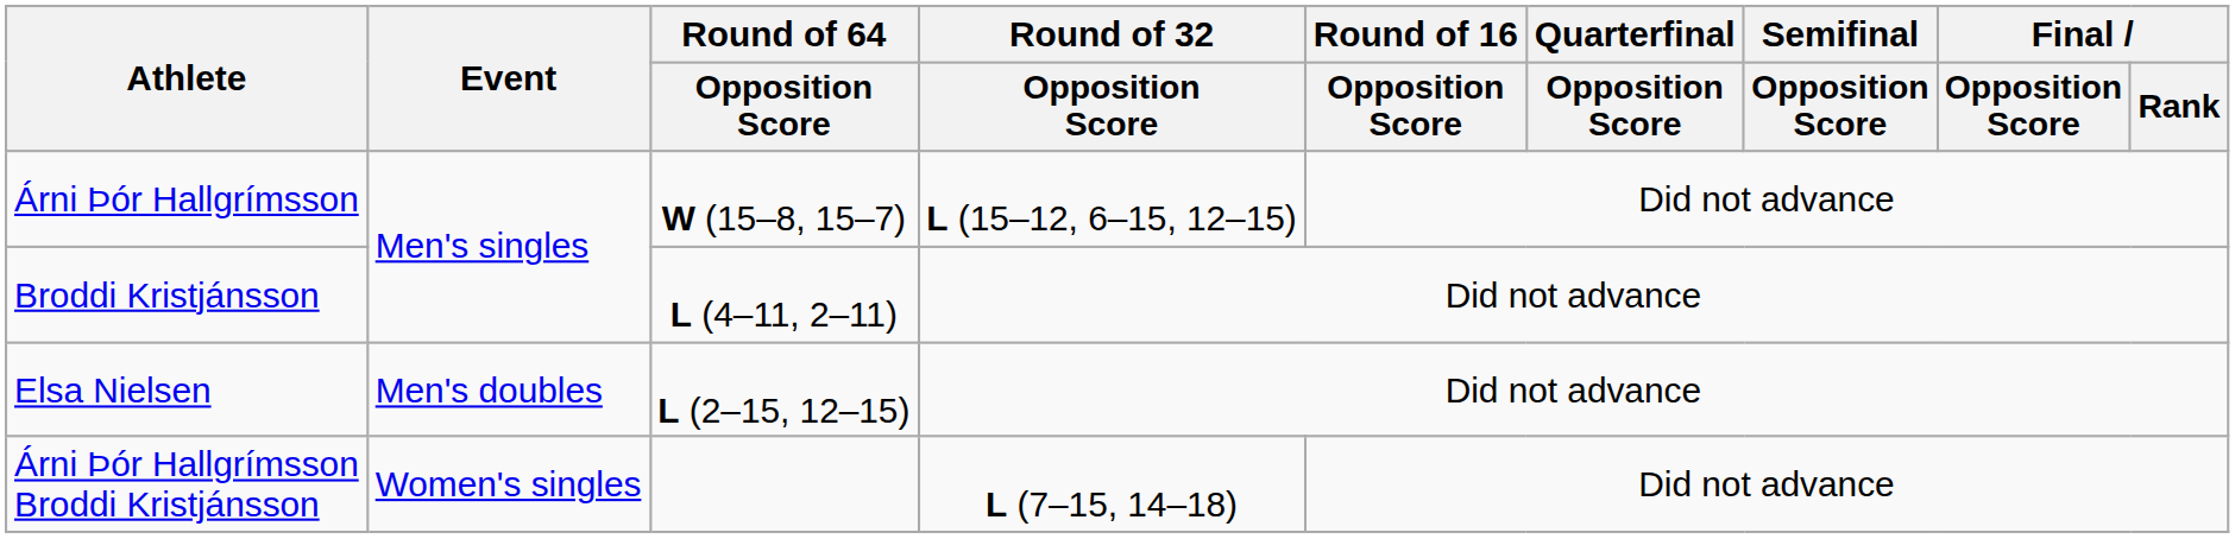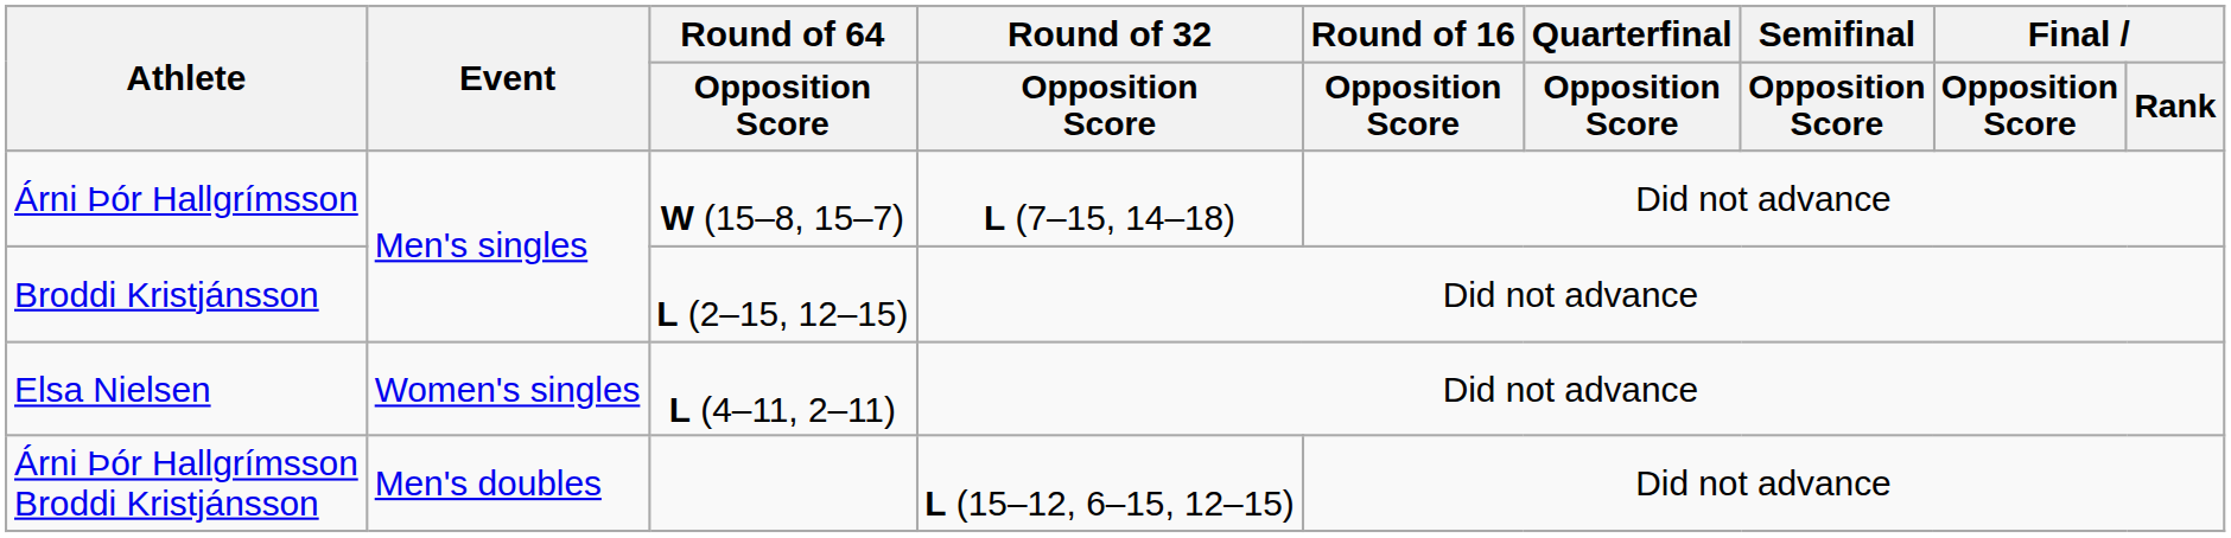 <table class=wikitable style="font-size:90%">
 <tr>
 <th rowspan="2">Athlete</th>
 <th rowspan="2">Event</th>
 <th>Round of 64</th>
 <th>Round of 32</th>
 <th>Round of 16</th>
 <th>Quarterfinal</th>
 <th>Semifinal</th>
 <th colspan=2>Final / </th>
 </tr>
 <tr style="font-size:95%">
 <th>Opposition<br>Score</th>
 <th>Opposition<br>Score</th>
 <th>Opposition<br>Score</th>
 <th>Opposition<br>Score</th>
 <th>Opposition<br>Score</th>
 <th>Opposition<br>Score</th>
 <th>Rank</th>
 </tr>
 <tr align=center>
 <td align=left><a href='#'>Árni Þór Hallgrímsson</a></td>
 <td align=left rowspan=2><a href='#'>Men's singles</a></td>
 <td><br><strong>W</strong> (15–8, 15–7)</td>
-<td><br><strong>L</strong> (15–12, 6–15, 12–15)</td>
+<td><br><strong>L</strong> (7–15, 14–18)</td>
 <td colspan=5>Did not advance</td>
 </tr>
 <tr align=center>
 <td align=left><a href='#'>Broddi Kristjánsson</a></td>
+<td><br><strong>L</strong> (2–15, 12–15)</td>
+<td colspan=6>Did not advance</td>
+</tr>
+<tr align=center>
+<td align=left><a href='#'>Elsa Nielsen</a></td>
+<td align=left><a href='#'>Women's singles</a></td>
 <td><br><strong>L</strong> (4–11, 2–11)</td>
 <td colspan=6>Did not advance</td>
 </tr>
 <tr align=center>
-<td align=left><a href='#'>Elsa Nielsen</a></td>
+<td align=left><a href='#'>Árni Þór Hallgrímsson</a><br><a href='#'>Broddi Kristjánsson</a></td>
 <td align=left><a href='#'>Men's doubles</a></td>
-<td><br><strong>L</strong> (2–15, 12–15)</td>
-<td colspan=6>Did not advance</td>
-</tr>
-<tr align=center>
-<td align=left><a href='#'>Árni Þór Hallgrímsson</a><br><a href='#'>Broddi Kristjánsson</a></td>
-<td align=left><a href='#'>Women's singles</a></td>
 <td></td>
-<td><br><strong>L</strong> (7–15, 14–18)</td>
+<td><br><strong>L</strong> (15–12, 6–15, 12–15)</td>
 <td colspan=5>Did not advance</td>
 </tr>
 </table>
